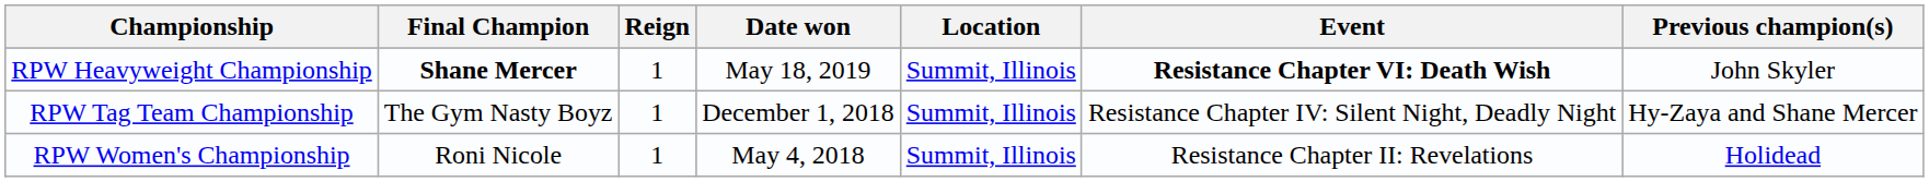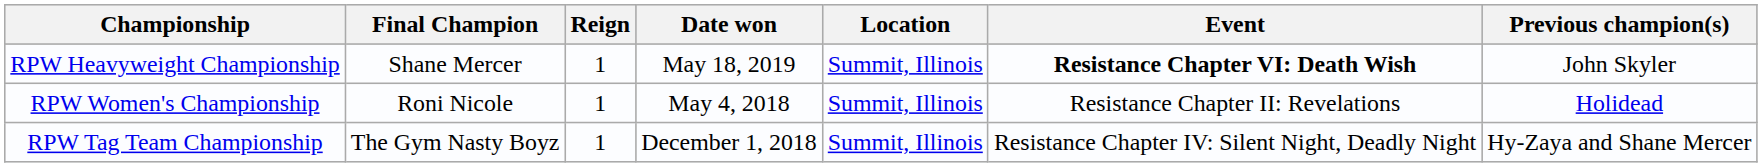 <table class="wikitable" style="background:#fcfdff; font-size:95%; text-align: center;">
 <tr>
 <th>Championship</th>
 <th>Final Champion</th>
 <th>Reign</th>
 <th>Date won</th>
 <th>Location</th>
 <th>Event</th>
 <th>Previous champion(s)</th>
 </tr>
 <tr>
 <td align=center><a href='#'>RPW Heavyweight Championship</a></td>
-<td align=center><strong>Shane Mercer</strong></td>
+<td align=center>Shane Mercer</td>
 <td align=center>1</td>
 <td align=center>May 18, 2019</td>
 <td align=center><a href='#'>Summit, Illinois</a></td>
 <td align=center><strong>Resistance Chapter VI: Death Wish</strong></td>
 <td align=center>John Skyler</td>
+</tr>
+<tr>
+<td align=center><a href='#'>RPW Women's Championship</a></td>
+<td align=center>Roni Nicole</td>
+<td align=center>1</td>
+<td align=center>May 4, 2018</td>
+<td align=center><a href='#'>Summit, Illinois</a></td>
+<td align=center>Resistance Chapter II: Revelations</td>
+<td align=center><a href='#'>Holidead</a></td>
 </tr>
 <tr>
 <td align=center><a href='#'>RPW Tag Team Championship</a></td>
 <td align=center>The Gym Nasty Boyz<br></td>
 <td align=center>1</td>
 <td align=center>December 1, 2018</td>
 <td align=center><a href='#'>Summit, Illinois</a></td>
 <td align=center>Resistance Chapter IV: Silent Night, Deadly Night</td>
 <td align=center>Hy-Zaya and Shane Mercer</td>
 </tr>
-<tr>
-<td align=center><a href='#'>RPW Women's Championship</a></td>
-<td align=center>Roni Nicole</td>
-<td align=center>1</td>
-<td align=center>May 4, 2018</td>
-<td align=center><a href='#'>Summit, Illinois</a></td>
-<td align=center>Resistance Chapter II: Revelations</td>
-<td align=center><a href='#'>Holidead</a></td>
-</tr>
 </table>
